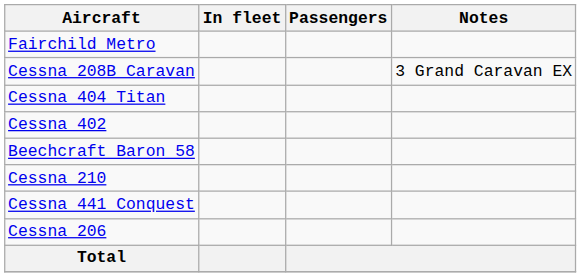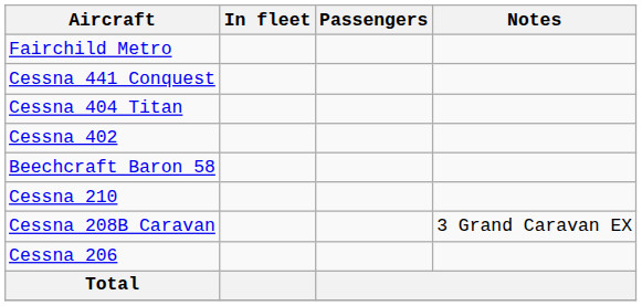 <table class="wikitable" style="margin:1em auto;">
 <tr>
 <th>Aircraft</th>
 <th>In fleet</th>
 <th>Passengers</th>
 <th>Notes</th>
 </tr>
 <tr>
 <td><a href='#'>Fairchild Metro</a></td>
 <td></td>
 <td></td>
 <td></td>
 </tr>
 <tr>
-<td><a href='#'>Cessna 208B Caravan</a></td>
+<td><a href='#'>Cessna 441 Conquest</a></td>
 <td></td>
 <td></td>
-<td>3 Grand Caravan EX</td>
+<td></td>
 </tr>
 <tr>
 <td><a href='#'>Cessna 404 Titan</a></td>
 <td></td>
 <td></td>
 <td></td>
 </tr>
 <tr>
 <td><a href='#'>Cessna 402</a></td>
 <td></td>
 <td></td>
 <td></td>
 </tr>
 <tr>
 <td><a href='#'>Beechcraft Baron 58</a></td>
 <td></td>
 <td></td>
 <td></td>
 </tr>
 <tr>
 <td><a href='#'>Cessna 210</a></td>
 <td></td>
 <td></td>
 <td></td>
 </tr>
 <tr>
-<td><a href='#'>Cessna 441 Conquest</a></td>
+<td><a href='#'>Cessna 208B Caravan</a></td>
 <td></td>
 <td></td>
-<td></td>
+<td>3 Grand Caravan EX</td>
 </tr>
 <tr>
 <td><a href='#'>Cessna 206</a></td>
 <td></td>
 <td></td>
 <td></td>
 </tr>
 <tr>
 <th>Total</th>
 <th></th>
 <th colspan="2"></th>
 </tr>
 <tr>
 </tr>
 </table>
